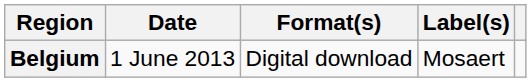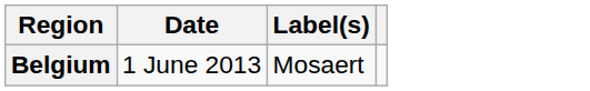 <table class="wikitable plainrowheaders">
 <tr>
 <th scope="col">Region</th>
 <th scope="col">Date</th>
-<th scope="col">Format(s)</th>
 <th scope="col">Label(s)</th>
 <th scope="col"></th>
 </tr>
 <tr>
 <th scope="row">Belgium</th>
 <td>1 June 2013</td>
-<td>Digital download</td>
 <td>Mosaert</td>
 <td style="text-align:center;"></td>
 </tr>
 </table>
